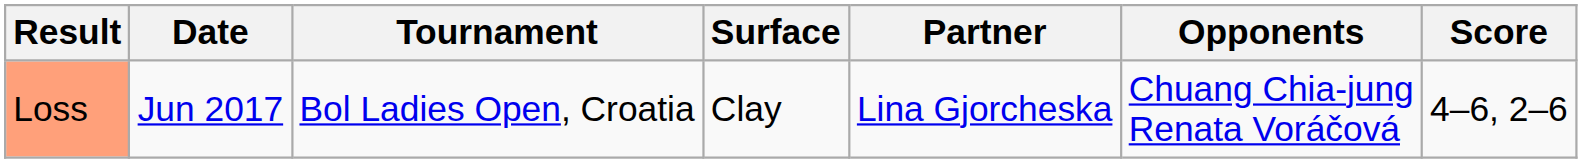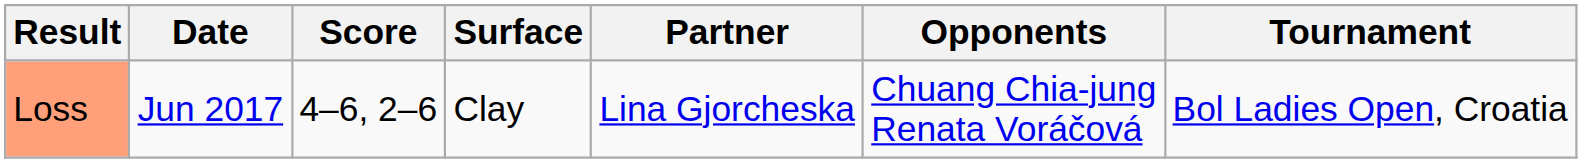 <table class="sortable wikitable">
 <tr>
 <th>Result</th>
 <th>Date</th>
-<th>Tournament</th>
+<th class="unsortable">Score</th>
 <th>Surface</th>
 <th>Partner</th>
 <th>Opponents</th>
-<th class="unsortable">Score</th>
+<th>Tournament</th>
 </tr>
 <tr>
 <td bgcolor=ffa07a>Loss</td>
 <td><a href='#'>Jun 2017</a></td>
-<td><a href='#'>Bol Ladies Open</a>, Croatia</td>
+<td>4–6, 2–6</td>
 <td>Clay</td>
 <td> <a href='#'>Lina Gjorcheska</a></td>
 <td> <a href='#'>Chuang Chia-jung</a> <br>  <a href='#'>Renata Voráčová</a></td>
-<td>4–6, 2–6</td>
+<td><a href='#'>Bol Ladies Open</a>, Croatia</td>
 </tr>
 </table>
